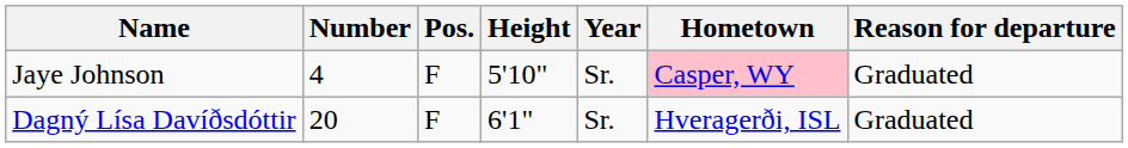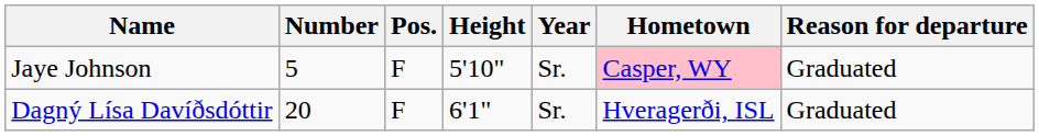 <table class="wikitable sortable" borader="1">
 <tr>
 <th>Name</th>
 <th>Number</th>
 <th>Pos.</th>
 <th>Height</th>
 <th>Year</th>
 <th>Hometown</th>
 <th class="unstortable">Reason for departure</th>
 </tr>
 <tr>
 <td>Jaye Johnson</td>
-<td>4</td>
+<td>5</td>
 <td>F</td>
 <td>5'10"</td>
 <td>Sr.</td>
 <td style="background: pink;"><a href='#'>Casper, WY</a></td>
 <td>Graduated</td>
 </tr>
 <tr>
 <td><a href='#'>Dagný Lísa Davíðsdóttir</a></td>
 <td>20</td>
 <td>F</td>
 <td>6'1"</td>
 <td>Sr.</td>
 <td><a href='#'>Hveragerði, ISL</a></td>
 <td>Graduated</td>
 </tr>
 </table>
